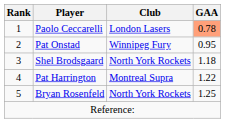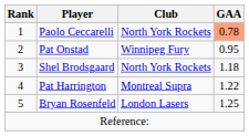 <table class="wikitable">
 <tr>
 <th>Rank</th>
 <th>Player</th>
 <th>Club</th>
 <th>GAA</th>
 </tr>
 <tr>
 <td rowspan="1" align=center>1</td>
 <td> <a href='#'>Paolo Ceccarelli</a></td>
-<td><a href='#'>London Lasers</a></td>
+<td><a href='#'>North York Rockets</a></td>
 <td align=center style="background: lightsalmon;">0.78</td>
 </tr>
 <tr>
 <td rowspan="1" align=center>2</td>
 <td> <a href='#'>Pat Onstad</a></td>
 <td><a href='#'>Winnipeg Fury</a></td>
 <td align=center>0.95</td>
 </tr>
 <tr>
 <td rowspan="1" align=center>3</td>
 <td> <a href='#'>Shel Brodsgaard</a></td>
 <td><a href='#'>North York Rockets</a></td>
 <td align=center>1.18</td>
 </tr>
 <tr>
 <td rowspan="1" align=center>4</td>
 <td> <a href='#'>Pat Harrington</a></td>
 <td><a href='#'>Montreal Supra</a></td>
 <td align=center>1.22</td>
 </tr>
 <tr>
 <td rowspan="1" align=center>5</td>
 <td> <a href='#'>Bryan Rosenfeld</a></td>
-<td><a href='#'>North York Rockets</a></td>
+<td><a href='#'>London Lasers</a></td>
 <td align=center>1.25</td>
 </tr>
 <tr>
 <td colspan=4 align=center>Reference:</td>
 </tr>
 </table>
